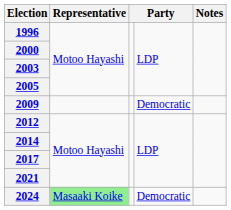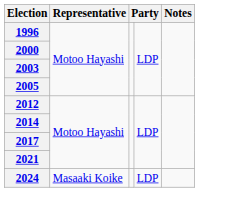 <table class=wikitable>
 <tr valign=bottom>
 <th>Election</th>
 <th>Representative</th>
 <th colspan=2>Party</th>
 <th>Notes</th>
 </tr>
 <tr>
 <th><a href='#'>1996</a></th>
 <td rowspan=4><a href='#'>Motoo Hayashi</a></td>
 <td rowspan=4 bgcolor=></td>
 <td rowspan=4><a href='#'>LDP</a></td>
 <td rowspan=4></td>
 </tr>
 <tr>
 <th><a href='#'>2000</a></th>
 </tr>
 <tr>
 <th><a href='#'>2003</a></th>
 </tr>
 <tr>
 <th><a href='#'>2005</a></th>
 </tr>
 <tr>
-<th><a href='#'>2009</a></th>
-<td></td>
-<td bgcolor=></td>
-<td><a href='#'>Democratic</a></td>
-<td></td>
-</tr>
-<tr>
 <th><a href='#'>2012</a></th>
 <td rowspan=4><a href='#'>Motoo Hayashi</a></td>
 <td rowspan=4 bgcolor=></td>
 <td rowspan=4><a href='#'>LDP</a></td>
 <td rowspan=4></td>
 </tr>
 <tr>
 <th><a href='#'>2014</a></th>
 </tr>
 <tr>
 <th><a href='#'>2017</a></th>
 </tr>
 <tr>
 <th><a href='#'>2021</a></th>
 </tr>
 <tr>
 <th><a href='#'>2024</a></th>
-<td style="background: lightgreen;"><a href='#'>Masaaki Koike</a></td>
+<td><a href='#'>Masaaki Koike</a></td>
 <td bgcolor=></td>
-<td><a href='#'>Democratic</a></td>
+<td><a href='#'>LDP</a></td>
 <td></td>
 </tr>
 </table>
